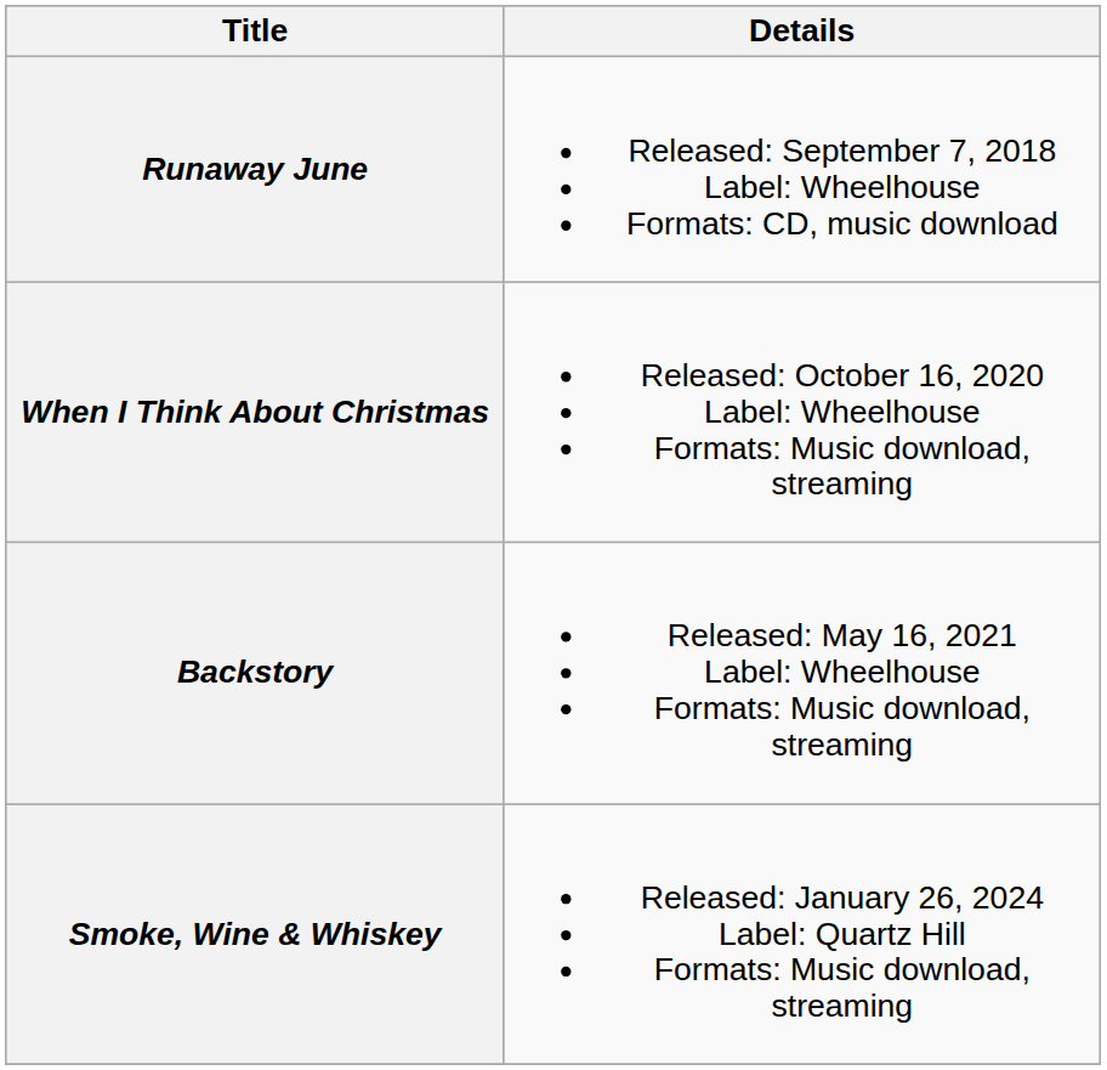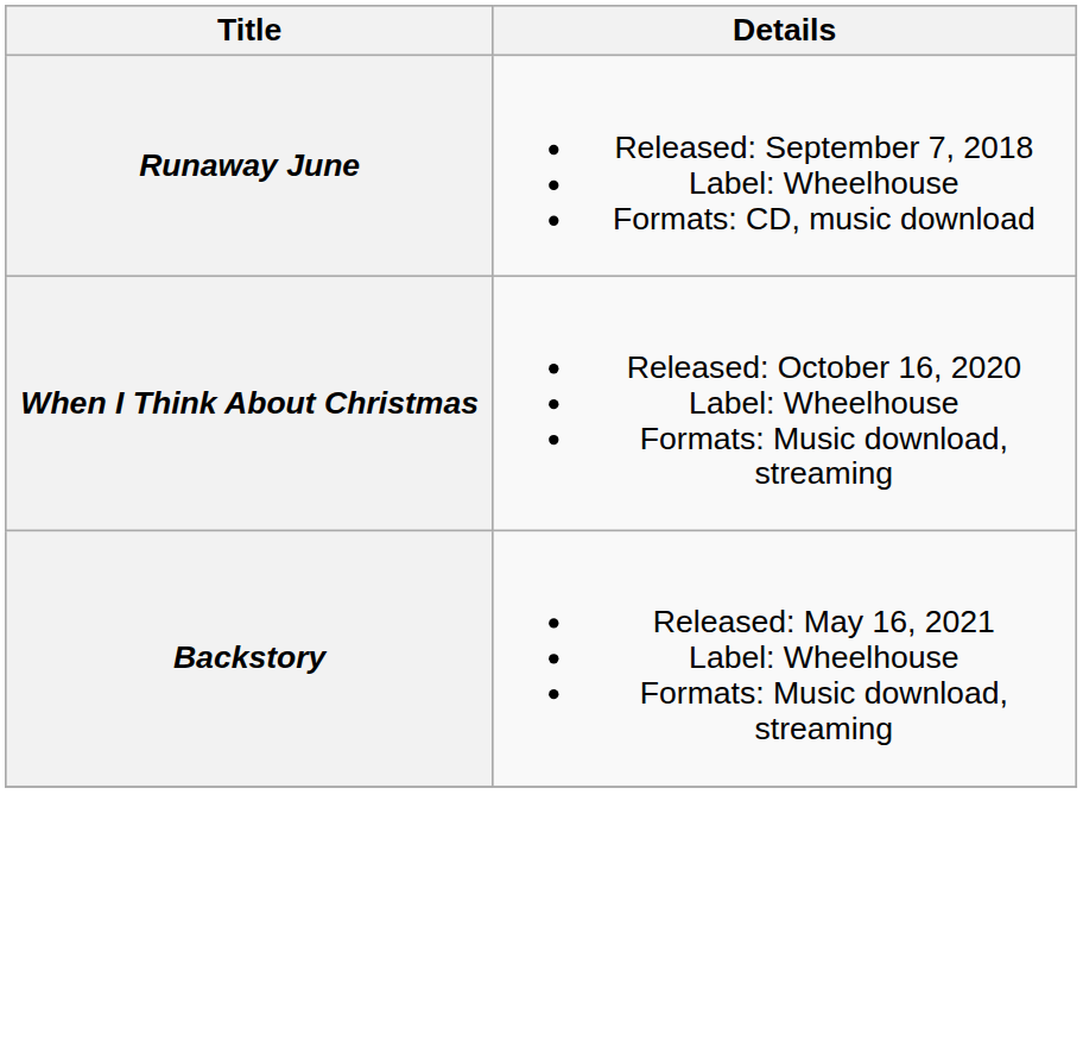 <table class="wikitable plainrowheaders" style="text-align:center">
 <tr>
 <th scope="col" style="width:15em;">Title</th>
 <th scope="col" style="width:18em;">Details</th>
 </tr>
 <tr>
 <th scope="row"><em>Runaway June</em></th>
 <td><br><ul><li>Released: September 7, 2018</li><li>Label: Wheelhouse</li><li>Formats: CD, music download</li></ul></td>
 </tr>
 <tr>
 <th scope="row"><em>When I Think About Christmas</em></th>
 <td><br><ul><li>Released: October 16, 2020</li><li>Label: Wheelhouse</li><li>Formats: Music download, streaming</li></ul></td>
 </tr>
 <tr>
 <th scope="row"><em>Backstory</em></th>
 <td><br><ul><li>Released: May 16, 2021</li><li>Label: Wheelhouse</li><li>Formats: Music download, streaming</li></ul></td>
 </tr>
 <tr>
-<th scope="row"><em>Smoke, Wine & Whiskey</em></th>
-<td><br><ul><li>Released: January 26, 2024</li><li>Label: Quartz Hill</li><li>Formats: Music download, streaming</li></ul></td>
-</tr>
-<tr>
 </tr>
 </table>
